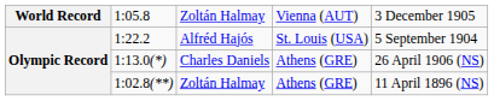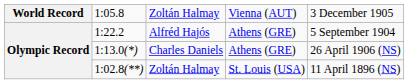 <table class="wikitable">
 <tr>
 <th>World Record</th>
 <td>1:05.8</td>
 <td> <a href='#'>Zoltán Halmay</a></td>
 <td><a href='#'>Vienna</a> (<a href='#'>AUT</a>)</td>
 <td>3 December 1905</td>
 </tr>
 <tr>
 <th rowspan=3>Olympic Record</th>
 <td>1:22.2</td>
 <td> <a href='#'>Alfréd Hajós</a></td>
-<td><a href='#'>St. Louis</a> (<a href='#'>USA</a>)</td>
+<td><a href='#'>Athens</a> (<a href='#'>GRE</a>)</td>
 <td>5 September 1904</td>
 </tr>
 <tr>
 <td>1:13.0<em>(*)</em></td>
 <td> <a href='#'>Charles Daniels</a></td>
 <td><a href='#'>Athens</a> (<a href='#'>GRE</a>)</td>
 <td>26 April 1906 (<a href='#'>NS</a>)</td>
 </tr>
 <tr>
 <td>1:02.8<em>(**)</em></td>
 <td> <a href='#'>Zoltán Halmay</a></td>
-<td><a href='#'>Athens</a> (<a href='#'>GRE</a>)</td>
+<td><a href='#'>St. Louis</a> (<a href='#'>USA</a>)</td>
 <td>11 April 1896 (<a href='#'>NS</a>)</td>
 </tr>
 </table>
